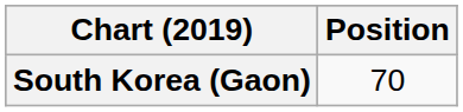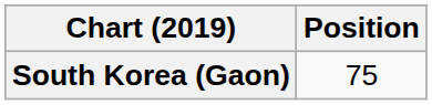 <table class="wikitable plainrowheaders" style="text-align:center;">
 <tr>
 <th scope="col">Chart (2019)</th>
 <th scope="col">Position</th>
 </tr>
 <tr>
 <th scope="row">South Korea (Gaon)</th>
-<td>70</td>
+<td>75</td>
 </tr>
 </table>
